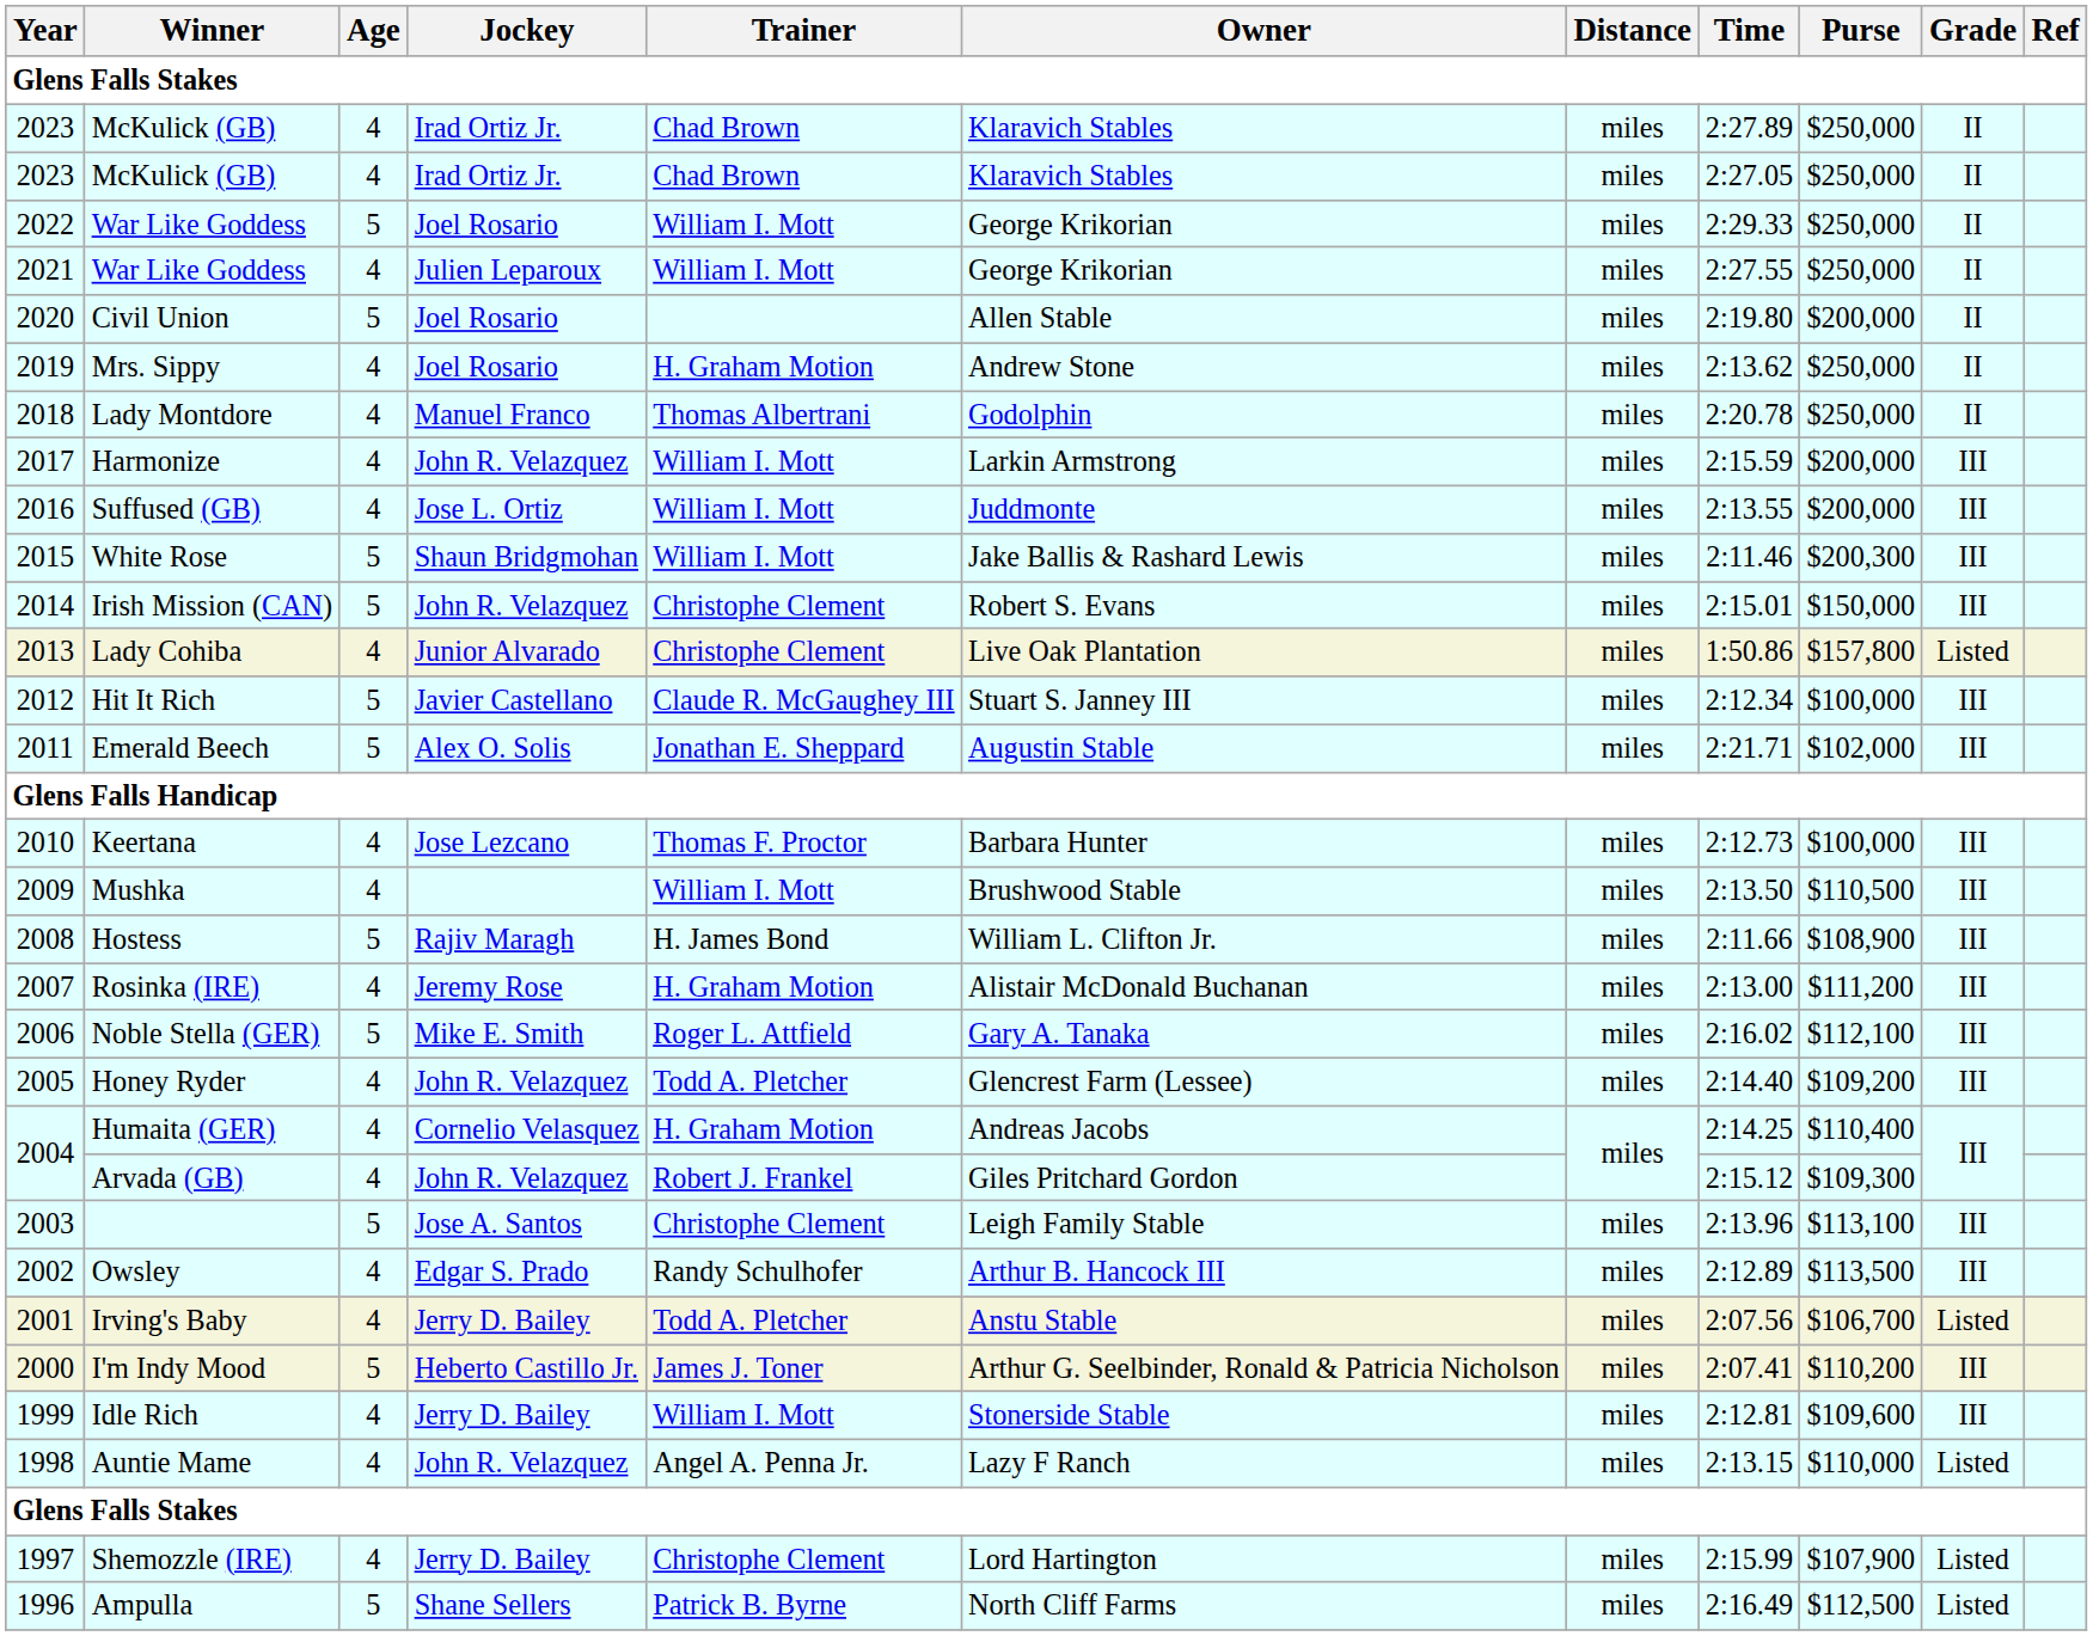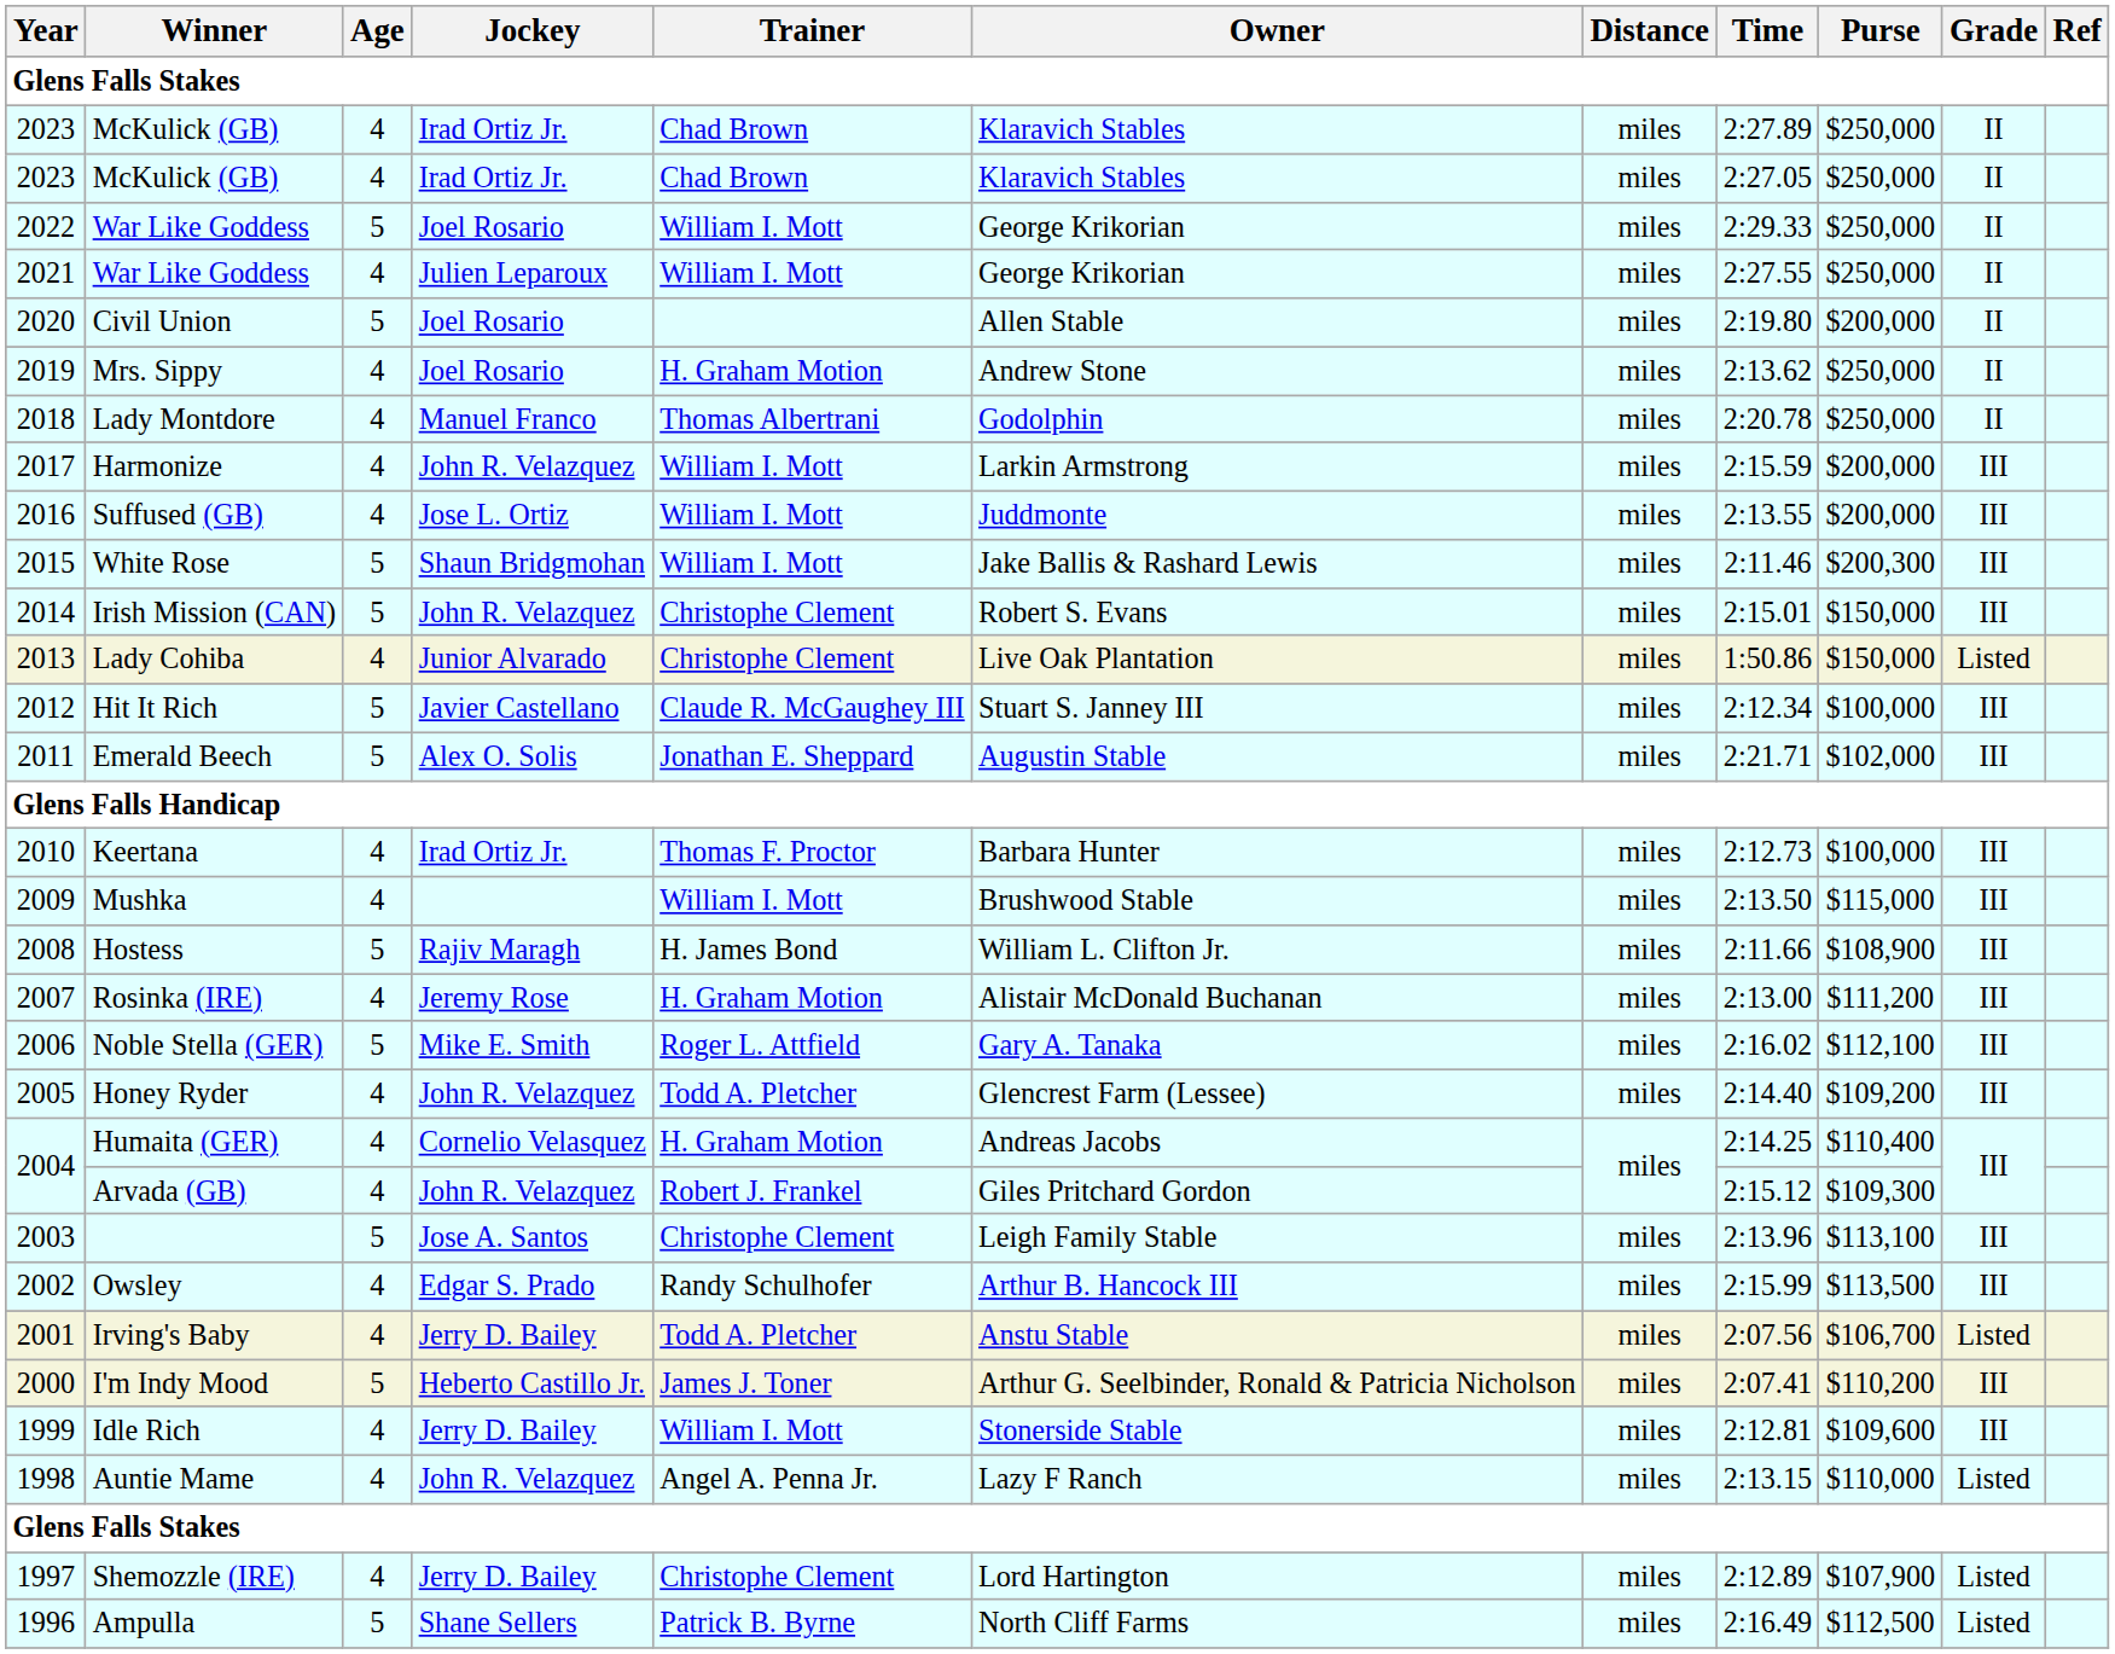 <table class="wikitable sortable">
 <tr>
 <th>Year</th>
 <th>Winner</th>
 <th>Age</th>
 <th>Jockey</th>
 <th>Trainer</th>
 <th>Owner</th>
 <th>Distance</th>
 <th>Time</th>
 <th>Purse</th>
 <th>Grade</th>
 <th>Ref</th>
 </tr>
 <tr style="font-size:90%; background-color:white">
 <td align="left" colspan=11><strong> Glens Falls Stakes</strong></td>
 </tr>
 <tr style="font-size:90%; background-color:lightcyan">
 <td align=center>2023</td>
 <td>McKulick <a href='#'>(GB)</a></td>
 <td align=center>4</td>
 <td><a href='#'>Irad Ortiz Jr.</a></td>
 <td><a href='#'>Chad Brown</a></td>
 <td><a href='#'>Klaravich Stables</a></td>
 <td align=center> miles</td>
 <td align=center>2:27.89</td>
 <td align=center>$250,000</td>
 <td align=center>II</td>
 <td></td>
 </tr>
 <tr style="font-size:90%; background-color:lightcyan">
 <td align=center>2023</td>
 <td>McKulick <a href='#'>(GB)</a></td>
 <td align=center>4</td>
 <td><a href='#'>Irad Ortiz Jr.</a></td>
 <td><a href='#'>Chad Brown</a></td>
 <td><a href='#'>Klaravich Stables</a></td>
 <td align=center> miles</td>
 <td align=center>2:27.05</td>
 <td align=center>$250,000</td>
 <td align=center>II</td>
 <td></td>
 </tr>
 <tr style="font-size:90%; background-color:lightcyan">
 <td align=center>2022</td>
 <td><a href='#'>War Like Goddess</a></td>
 <td align=center>5</td>
 <td><a href='#'>Joel Rosario</a></td>
 <td><a href='#'>William I. Mott</a></td>
 <td>George Krikorian</td>
 <td align=center> miles</td>
 <td align=center>2:29.33</td>
 <td align=center>$250,000</td>
 <td align=center>II</td>
 <td></td>
 </tr>
 <tr style="font-size:90%; background-color:lightcyan">
 <td align=center>2021</td>
 <td><a href='#'>War Like Goddess</a></td>
 <td align=center>4</td>
 <td><a href='#'>Julien Leparoux</a></td>
 <td><a href='#'>William I. Mott</a></td>
 <td>George Krikorian</td>
 <td align=center> miles</td>
 <td align=center>2:27.55</td>
 <td align=center>$250,000</td>
 <td align=center>II</td>
 <td></td>
 </tr>
 <tr style="font-size:90%; background-color:lightcyan">
 <td align=center>2020</td>
 <td>Civil Union</td>
 <td align=center>5</td>
 <td><a href='#'>Joel Rosario</a></td>
 <td></td>
 <td>Allen Stable</td>
 <td align=center> miles</td>
 <td align=center>2:19.80</td>
 <td align=center>$200,000</td>
 <td align=center>II</td>
 <td></td>
 </tr>
 <tr style="font-size:90%; background-color:lightcyan">
 <td align=center>2019</td>
 <td>Mrs. Sippy</td>
 <td align=center>4</td>
 <td><a href='#'>Joel Rosario</a></td>
 <td><a href='#'>H. Graham Motion</a></td>
 <td>Andrew Stone</td>
 <td align=center> miles</td>
 <td align=center>2:13.62</td>
 <td align=center>$250,000</td>
 <td align=center>II</td>
 <td></td>
 </tr>
 <tr style="font-size:90%; background-color:lightcyan">
 <td align=center>2018</td>
 <td>Lady Montdore</td>
 <td align=center>4</td>
 <td><a href='#'>Manuel Franco</a></td>
 <td><a href='#'>Thomas Albertrani</a></td>
 <td><a href='#'>Godolphin</a></td>
 <td align=center> miles</td>
 <td align=center>2:20.78</td>
 <td align=center>$250,000</td>
 <td align=center>II</td>
 <td></td>
 </tr>
 <tr style="font-size:90%; background-color:lightcyan">
 <td align=center>2017</td>
 <td>Harmonize</td>
 <td align=center>4</td>
 <td><a href='#'>John R. Velazquez</a></td>
 <td><a href='#'>William I. Mott</a></td>
 <td>Larkin Armstrong</td>
 <td align=center> miles</td>
 <td align=center>2:15.59</td>
 <td align=center>$200,000</td>
 <td align=center>III</td>
 <td></td>
 </tr>
 <tr style="font-size:90%; background-color:lightcyan">
 <td align=center>2016</td>
 <td>Suffused <a href='#'>(GB)</a></td>
 <td align=center>4</td>
 <td><a href='#'>Jose L. Ortiz</a></td>
 <td><a href='#'>William I. Mott</a></td>
 <td><a href='#'>Juddmonte</a></td>
 <td align=center> miles</td>
 <td align=center>2:13.55</td>
 <td align=center>$200,000</td>
 <td align=center>III</td>
 <td></td>
 </tr>
 <tr style="font-size:90%; background-color:lightcyan">
 <td align=center>2015</td>
 <td>White Rose</td>
 <td align=center>5</td>
 <td><a href='#'>Shaun Bridgmohan</a></td>
 <td><a href='#'>William I. Mott</a></td>
 <td>Jake Ballis & Rashard Lewis</td>
 <td align=center> miles</td>
 <td align=center>2:11.46</td>
 <td align=center>$200,300</td>
 <td align=center>III</td>
 <td></td>
 </tr>
 <tr style="font-size:90%; background-color:lightcyan">
 <td align=center>2014</td>
 <td>Irish Mission (<a href='#'>CAN</a>)</td>
 <td align=center>5</td>
 <td><a href='#'>John R. Velazquez</a></td>
 <td><a href='#'>Christophe Clement</a></td>
 <td>Robert S. Evans</td>
 <td align=center> miles</td>
 <td align=center>2:15.01</td>
 <td align=center>$150,000</td>
 <td align=center>III</td>
 <td></td>
 </tr>
 <tr style="font-size:90%; background-color:beige">
 <td align=center>2013</td>
 <td>Lady Cohiba</td>
 <td align=center>4</td>
 <td><a href='#'>Junior Alvarado</a></td>
 <td><a href='#'>Christophe Clement</a></td>
 <td>Live Oak Plantation</td>
 <td align=center> miles</td>
 <td align=center>1:50.86</td>
-<td align=center>$157,800</td>
+<td align=center>$150,000</td>
 <td align=center>Listed</td>
 <td></td>
 </tr>
 <tr style="font-size:90%; background-color:lightcyan">
 <td align=center>2012</td>
 <td>Hit It Rich</td>
 <td align=center>5</td>
 <td><a href='#'>Javier Castellano</a></td>
 <td><a href='#'>Claude R. McGaughey III</a></td>
 <td>Stuart S. Janney III</td>
 <td align=center> miles</td>
 <td align=center>2:12.34</td>
 <td align=center>$100,000</td>
 <td align=center>III</td>
 <td></td>
 </tr>
 <tr style="font-size:90%; background-color:lightcyan">
 <td align=center>2011</td>
 <td>Emerald Beech</td>
 <td align=center>5</td>
 <td><a href='#'>Alex O. Solis</a></td>
 <td><a href='#'>Jonathan E. Sheppard</a></td>
 <td><a href='#'>Augustin Stable</a></td>
 <td align=center> miles</td>
 <td align=center>2:21.71</td>
 <td align=center>$102,000</td>
 <td align=center>III</td>
 <td></td>
 </tr>
 <tr style="font-size:90%; background-color:white">
 <td align="left" colspan=11><strong> Glens Falls Handicap </strong></td>
 </tr>
 <tr style="font-size:90%; background-color:lightcyan">
 <td align=center>2010</td>
 <td>Keertana</td>
 <td align=center>4</td>
-<td><a href='#'>Jose Lezcano</a></td>
+<td><a href='#'>Irad Ortiz Jr.</a></td>
 <td><a href='#'>Thomas F. Proctor</a></td>
 <td>Barbara Hunter</td>
 <td align=center> miles</td>
 <td align=center>2:12.73</td>
 <td align=center>$100,000</td>
 <td align=center>III</td>
 <td></td>
 </tr>
 <tr style="font-size:90%; background-color:lightcyan">
 <td align=center>2009</td>
 <td>Mushka</td>
 <td align=center>4</td>
 <td></td>
 <td><a href='#'>William I. Mott</a></td>
 <td>Brushwood Stable</td>
 <td align=center> miles</td>
 <td align=center>2:13.50</td>
-<td align=center>$110,500</td>
+<td align=center>$115,000</td>
 <td align=center>III</td>
 <td></td>
 </tr>
 <tr style="font-size:90%; background-color:lightcyan">
 <td align=center>2008</td>
 <td>Hostess</td>
 <td align=center>5</td>
 <td><a href='#'>Rajiv Maragh</a></td>
 <td>H. James Bond</td>
 <td>William L. Clifton Jr.</td>
 <td align=center> miles</td>
 <td align=center>2:11.66</td>
 <td align=center>$108,900</td>
 <td align=center>III</td>
 <td></td>
 </tr>
 <tr style="font-size:90%; background-color:lightcyan">
 <td align=center>2007</td>
 <td>Rosinka <a href='#'>(IRE)</a></td>
 <td align=center>4</td>
 <td><a href='#'>Jeremy Rose</a></td>
 <td><a href='#'>H. Graham Motion</a></td>
 <td>Alistair McDonald Buchanan</td>
 <td align=center> miles</td>
 <td align=center>2:13.00</td>
 <td align=center>$111,200</td>
 <td align=center>III</td>
 <td></td>
 </tr>
 <tr style="font-size:90%; background-color:lightcyan">
 <td align=center>2006</td>
 <td>Noble Stella <a href='#'>(GER)</a></td>
 <td align=center>5</td>
 <td><a href='#'>Mike E. Smith</a></td>
 <td><a href='#'>Roger L. Attfield</a></td>
 <td><a href='#'>Gary A. Tanaka</a></td>
 <td align=center> miles</td>
 <td align=center>2:16.02</td>
 <td align=center>$112,100</td>
 <td align=center>III</td>
 <td></td>
 </tr>
 <tr style="font-size:90%; background-color:lightcyan">
 <td align=center>2005</td>
 <td>Honey Ryder</td>
 <td align=center>4</td>
 <td><a href='#'>John R. Velazquez</a></td>
 <td><a href='#'>Todd A. Pletcher</a></td>
 <td>Glencrest Farm (Lessee)</td>
 <td align=center> miles</td>
 <td align=center>2:14.40</td>
 <td align=center>$109,200</td>
 <td align=center>III</td>
 <td></td>
 </tr>
 <tr style="font-size:90%; background-color:lightcyan">
 <td align=center rowspan=2>2004</td>
 <td>Humaita <a href='#'>(GER)</a></td>
 <td align=center>4</td>
 <td><a href='#'>Cornelio Velasquez</a></td>
 <td><a href='#'>H. Graham Motion</a></td>
 <td>Andreas Jacobs</td>
 <td align=center rowspan=2> miles</td>
 <td align=center>2:14.25</td>
 <td align=center>$110,400</td>
 <td align=center rowspan=2>III</td>
 <td></td>
 </tr>
 <tr style="font-size:90%; background-color:lightcyan">
 <td>Arvada <a href='#'>(GB)</a></td>
 <td align=center>4</td>
 <td><a href='#'>John R. Velazquez</a></td>
 <td><a href='#'>Robert J. Frankel</a></td>
 <td>Giles Pritchard Gordon</td>
 <td align=center>2:15.12</td>
 <td align=center>$109,300</td>
 <td></td>
 </tr>
 <tr style="font-size:90%; background-color:lightcyan">
 <td align=center>2003</td>
 <td></td>
 <td align=center>5</td>
 <td><a href='#'>Jose A. Santos</a></td>
 <td><a href='#'>Christophe Clement</a></td>
 <td>Leigh Family Stable</td>
 <td align=center> miles</td>
 <td align=center>2:13.96</td>
 <td align=center>$113,100</td>
 <td align=center>III</td>
 <td></td>
 </tr>
 <tr style="font-size:90%; background-color:lightcyan">
 <td align=center>2002</td>
 <td>Owsley</td>
 <td align=center>4</td>
 <td><a href='#'>Edgar S. Prado</a></td>
 <td>Randy Schulhofer</td>
 <td><a href='#'>Arthur B. Hancock III</a></td>
 <td align=center> miles</td>
-<td align=center>2:12.89</td>
+<td align=center>2:15.99</td>
 <td align=center>$113,500</td>
 <td align=center>III</td>
 <td></td>
 </tr>
 <tr style="font-size:90%; background-color:beige">
 <td align=center>2001</td>
 <td>Irving's Baby</td>
 <td align=center>4</td>
 <td><a href='#'>Jerry D. Bailey</a></td>
 <td><a href='#'>Todd A. Pletcher</a></td>
 <td><a href='#'>Anstu Stable</a></td>
 <td align=center> miles</td>
 <td align=center>2:07.56</td>
 <td align=center>$106,700</td>
 <td align=center>Listed</td>
 <td></td>
 </tr>
 <tr style="font-size:90%; background-color:beige">
 <td align=center>2000</td>
 <td>I'm Indy Mood</td>
 <td align=center>5</td>
 <td><a href='#'>Heberto Castillo Jr.</a></td>
 <td><a href='#'>James J. Toner</a></td>
 <td>Arthur G. Seelbinder, Ronald & Patricia Nicholson</td>
 <td align=center> miles</td>
 <td align=center>2:07.41</td>
 <td align=center>$110,200</td>
 <td align=center>III</td>
 <td></td>
 </tr>
 <tr style="font-size:90%; background-color:lightcyan">
 <td align=center>1999</td>
 <td>Idle Rich</td>
 <td align=center>4</td>
 <td><a href='#'>Jerry D. Bailey</a></td>
 <td><a href='#'>William I. Mott</a></td>
 <td><a href='#'>Stonerside Stable</a></td>
 <td align=center> miles</td>
 <td align=center>2:12.81</td>
 <td align=center>$109,600</td>
 <td align=center>III</td>
 <td></td>
 </tr>
 <tr style="font-size:90%; background-color:lightcyan">
 <td align=center>1998</td>
 <td>Auntie Mame</td>
 <td align=center>4</td>
 <td><a href='#'>John R. Velazquez</a></td>
 <td>Angel A. Penna Jr.</td>
 <td>Lazy F Ranch</td>
 <td align=center> miles</td>
 <td align=center>2:13.15</td>
 <td align=center>$110,000</td>
 <td align=center>Listed</td>
 <td></td>
 </tr>
 <tr style="font-size:90%; background-color:white">
 <td align="left" colspan=11><strong> Glens Falls Stakes</strong></td>
 </tr>
 <tr style="font-size:90%; background-color:lightcyan">
 <td align=center>1997</td>
 <td>Shemozzle <a href='#'>(IRE)</a></td>
 <td align=center>4</td>
 <td><a href='#'>Jerry D. Bailey</a></td>
 <td><a href='#'>Christophe Clement</a></td>
 <td>Lord Hartington</td>
 <td align=center> miles</td>
-<td align=center>2:15.99</td>
+<td align=center>2:12.89</td>
 <td align=center>$107,900</td>
 <td align=center>Listed</td>
 <td></td>
 </tr>
 <tr style="font-size:90%; background-color:lightcyan">
 <td align=center>1996</td>
 <td>Ampulla</td>
 <td align=center>5</td>
 <td><a href='#'>Shane Sellers</a></td>
 <td><a href='#'>Patrick B. Byrne</a></td>
 <td>North Cliff Farms</td>
 <td align=center> miles</td>
 <td align=center>2:16.49</td>
 <td align=center>$112,500</td>
 <td align=center>Listed</td>
 <td></td>
 </tr>
 </table>
